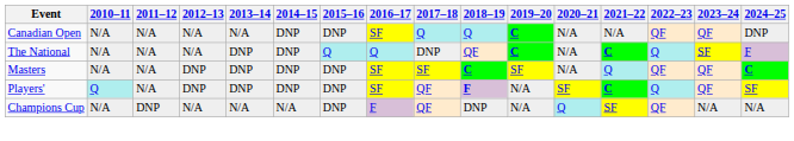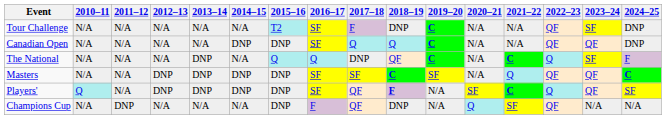 <table class="wikitable" border="1">
 <tr>
 <th>Event</th>
 <th><a href='#'>2010–11</a></th>
 <th><a href='#'>2011–12</a></th>
 <th><a href='#'>2012–13</a></th>
 <th><a href='#'>2013–14</a></th>
 <th><a href='#'>2014–15</a></th>
 <th><a href='#'>2015–16</a></th>
 <th><a href='#'>2016–17</a></th>
 <th><a href='#'>2017–18</a></th>
 <th><a href='#'>2018–19</a></th>
 <th><a href='#'>2019–20</a></th>
 <th><a href='#'>2020–21</a></th>
 <th><a href='#'>2021–22</a></th>
 <th><a href='#'>2022–23</a></th>
 <th><a href='#'>2023–24</a></th>
 <th><a href='#'>2024–25</a></th>
+</tr>
+<tr>
+<td><a href='#'>Tour Challenge</a></td>
+<td style="background:#EFEFEF;">N/A</td>
+<td style="background:#EFEFEF;">N/A</td>
+<td style="background:#EFEFEF;">N/A</td>
+<td style="background:#EFEFEF;">N/A</td>
+<td style="background:#EFEFEF;">N/A</td>
+<td style="background:#afeeee;"><a href='#'>T2</a></td>
+<td style="background:yellow;"><a href='#'>SF</a></td>
+<td style="background:thistle;"><a href='#'>F</a></td>
+<td style="background:#EFEFEF;">DNP</td>
+<td style="background:#0f0;"><strong><a href='#'>C</a></strong></td>
+<td style="background:#EFEFEF;">N/A</td>
+<td style="background:#EFEFEF;">N/A</td>
+<td style="background:#ffebcd;"><a href='#'>QF</a></td>
+<td style="background:yellow;"><a href='#'>SF</a></td>
+<td style="background:#EFEFEF;">DNP</td>
 </tr>
 <tr>
 <td><a href='#'>Canadian Open</a></td>
 <td style="background:#EFEFEF;">N/A</td>
 <td style="background:#EFEFEF;">N/A</td>
 <td style="background:#EFEFEF;">N/A</td>
 <td style="background:#EFEFEF;">N/A</td>
 <td style="background:#EFEFEF;">DNP</td>
 <td style="background:#EFEFEF;">DNP</td>
 <td style="background:yellow;"><a href='#'>SF</a></td>
 <td style="background:#afeeee;"><a href='#'>Q</a></td>
 <td style="background:#afeeee;"><a href='#'>Q</a></td>
 <td style="background:#0f0;"><strong><a href='#'>C</a></strong></td>
 <td style="background:#EFEFEF;">N/A</td>
 <td style="background:#EFEFEF;">N/A</td>
 <td style="background:#ffebcd;"><a href='#'>QF</a></td>
 <td style="background:#ffebcd;"><a href='#'>QF</a></td>
 <td style="background:#EFEFEF;">DNP</td>
 </tr>
 <tr>
 <td><a href='#'>The National</a></td>
 <td style="background:#EFEFEF;">N/A</td>
 <td style="background:#EFEFEF;">N/A</td>
 <td style="background:#EFEFEF;">N/A</td>
 <td style="background:#EFEFEF;">DNP</td>
-<td style="background:#EFEFEF;">DNP</td>
+<td style="background:#EFEFEF;">N/A</td>
 <td style="background:#afeeee;"><a href='#'>Q</a></td>
 <td style="background:#afeeee;"><a href='#'>Q</a></td>
 <td style="background:#EFEFEF;">DNP</td>
 <td style="background:#ffebcd;"><a href='#'>QF</a></td>
 <td style="background:#0f0;"><strong><a href='#'>C</a></strong></td>
 <td style="background:#EFEFEF;">N/A</td>
 <td style="background:#0f0;"><strong><a href='#'>C</a></strong></td>
 <td style="background:#afeeee;"><a href='#'>Q</a></td>
 <td style="background:yellow;"><a href='#'>SF</a></td>
 <td style="background:thistle;"><a href='#'>F</a></td>
 </tr>
 <tr>
 <td><a href='#'>Masters</a></td>
 <td style="background:#EFEFEF;">N/A</td>
 <td style="background:#EFEFEF;">N/A</td>
 <td style="background:#EFEFEF;">DNP</td>
 <td style="background:#EFEFEF;">DNP</td>
 <td style="background:#EFEFEF;">DNP</td>
 <td style="background:#EFEFEF;">DNP</td>
 <td style="background:yellow;"><a href='#'>SF</a></td>
 <td style="background:yellow;"><a href='#'>SF</a></td>
 <td style="background:#0f0;"><strong><a href='#'>C</a></strong></td>
 <td style="background:yellow;"><a href='#'>SF</a></td>
 <td style="background:#EFEFEF;">N/A</td>
 <td style="background:#afeeee;"><a href='#'>Q</a></td>
 <td style="background:#ffebcd;"><a href='#'>QF</a></td>
 <td style="background:#ffebcd;"><a href='#'>QF</a></td>
 <td style="background:#0f0;"><strong><a href='#'>C</a></strong></td>
 </tr>
 <tr>
 <td><a href='#'>Players'</a></td>
 <td style="background:#afeeee;"><a href='#'>Q</a></td>
 <td style="background:#EFEFEF;">N/A</td>
 <td style="background:#EFEFEF;">DNP</td>
 <td style="background:#EFEFEF;">DNP</td>
 <td style="background:#EFEFEF;">DNP</td>
 <td style="background:#EFEFEF;">DNP</td>
 <td style="background:yellow;"><a href='#'>SF</a></td>
 <td style="background:#ffebcd;"><a href='#'>QF</a></td>
 <td style="background:thistle;"><strong><a href='#'>F</a></strong></td>
 <td style="background:#EFEFEF;">N/A</td>
 <td style="background:yellow;"><a href='#'>SF</a></td>
 <td style="background:#0f0;"><strong><a href='#'>C</a></strong></td>
 <td style="background:#afeeee;"><a href='#'>Q</a></td>
 <td style="background:#ffebcd;"><a href='#'>QF</a></td>
 <td style="background:yellow;"><a href='#'>SF</a></td>
 </tr>
 <tr>
 <td><a href='#'>Champions Cup</a></td>
 <td style="background:#EFEFEF;">N/A</td>
 <td style="background:#EFEFEF;">DNP</td>
 <td style="background:#EFEFEF;">N/A</td>
 <td style="background:#EFEFEF;">N/A</td>
 <td style="background:#EFEFEF;">N/A</td>
 <td style="background:#EFEFEF;">DNP</td>
 <td style="background:thistle;"><a href='#'>F</a></td>
 <td style="background:#ffebcd;"><a href='#'>QF</a></td>
 <td style="background:#EFEFEF;">DNP</td>
 <td style="background:#EFEFEF;">N/A</td>
 <td style="background:#afeeee;"><a href='#'>Q</a></td>
 <td style="background:yellow;"><a href='#'>SF</a></td>
 <td style="background:#ffebcd;"><a href='#'>QF</a></td>
 <td style="background:#EFEFEF;">N/A</td>
 <td style="background:#EFEFEF;">N/A</td>
 </tr>
 </table>
